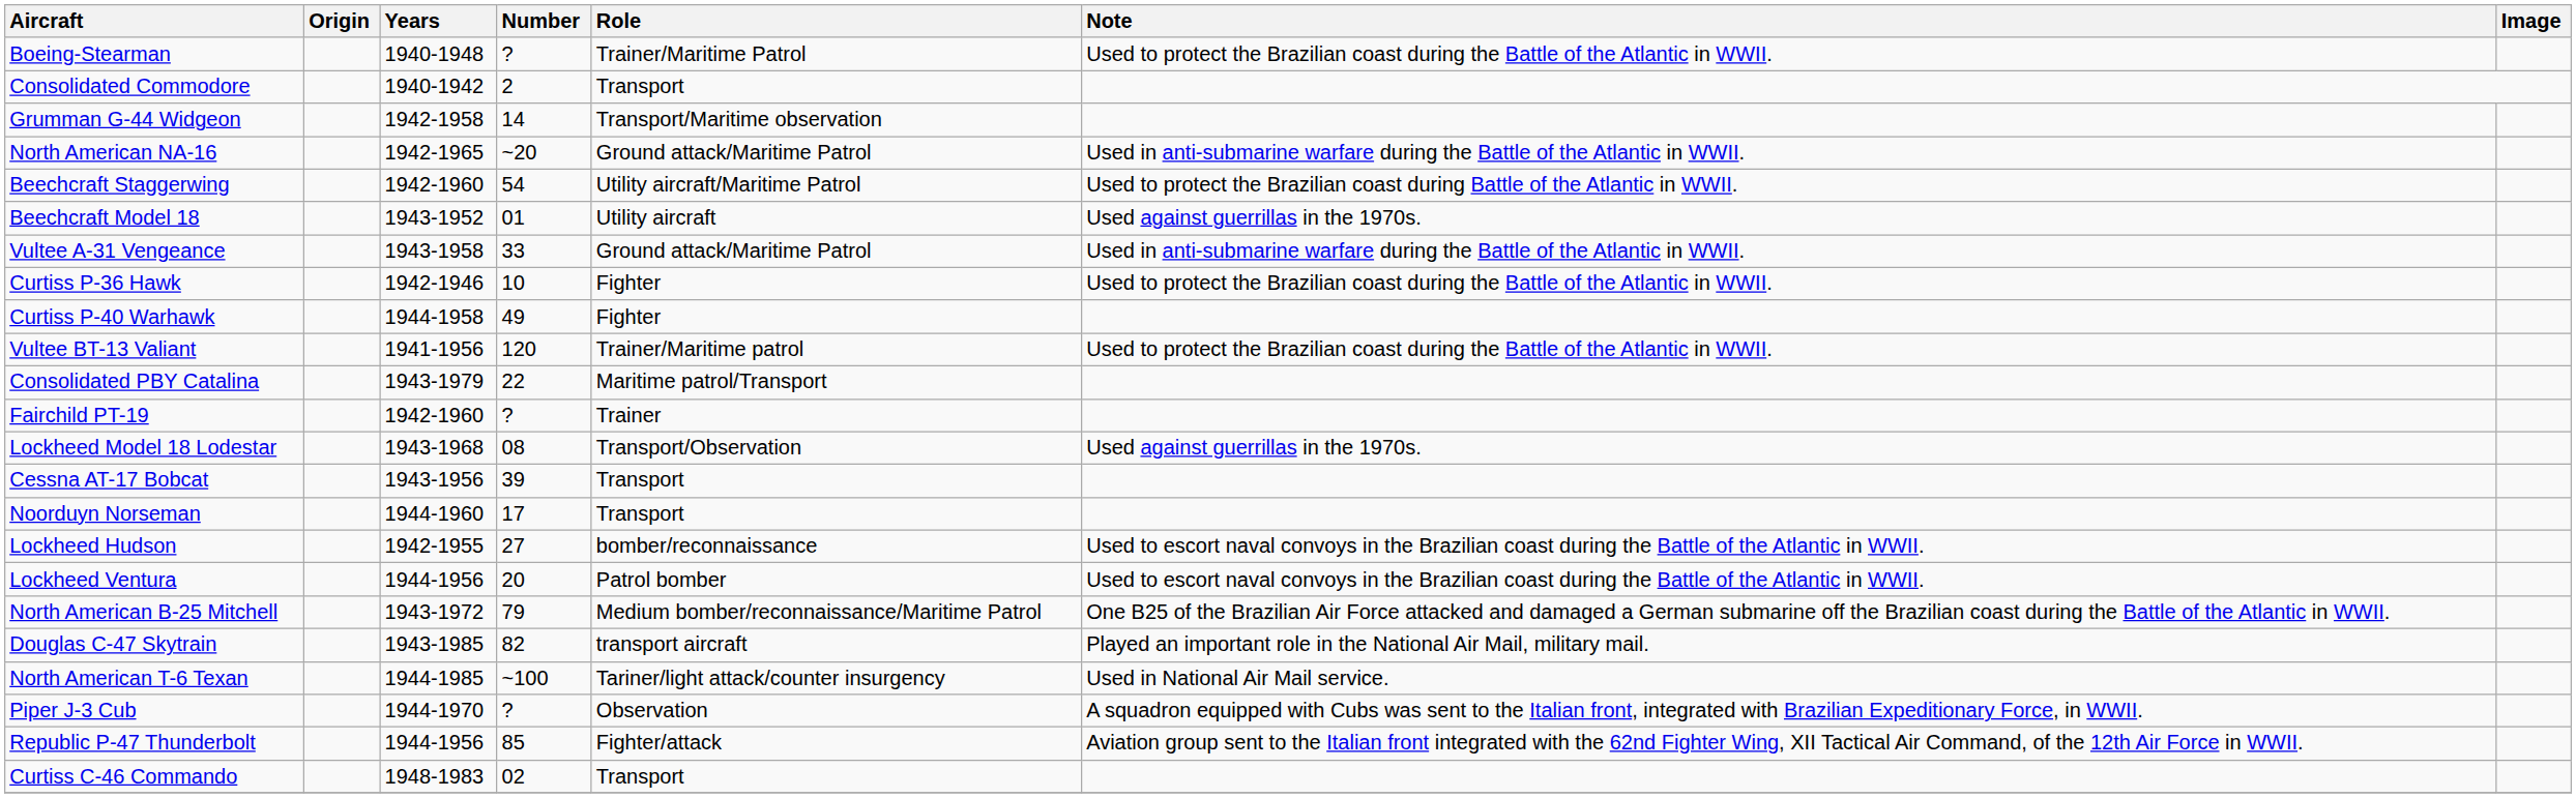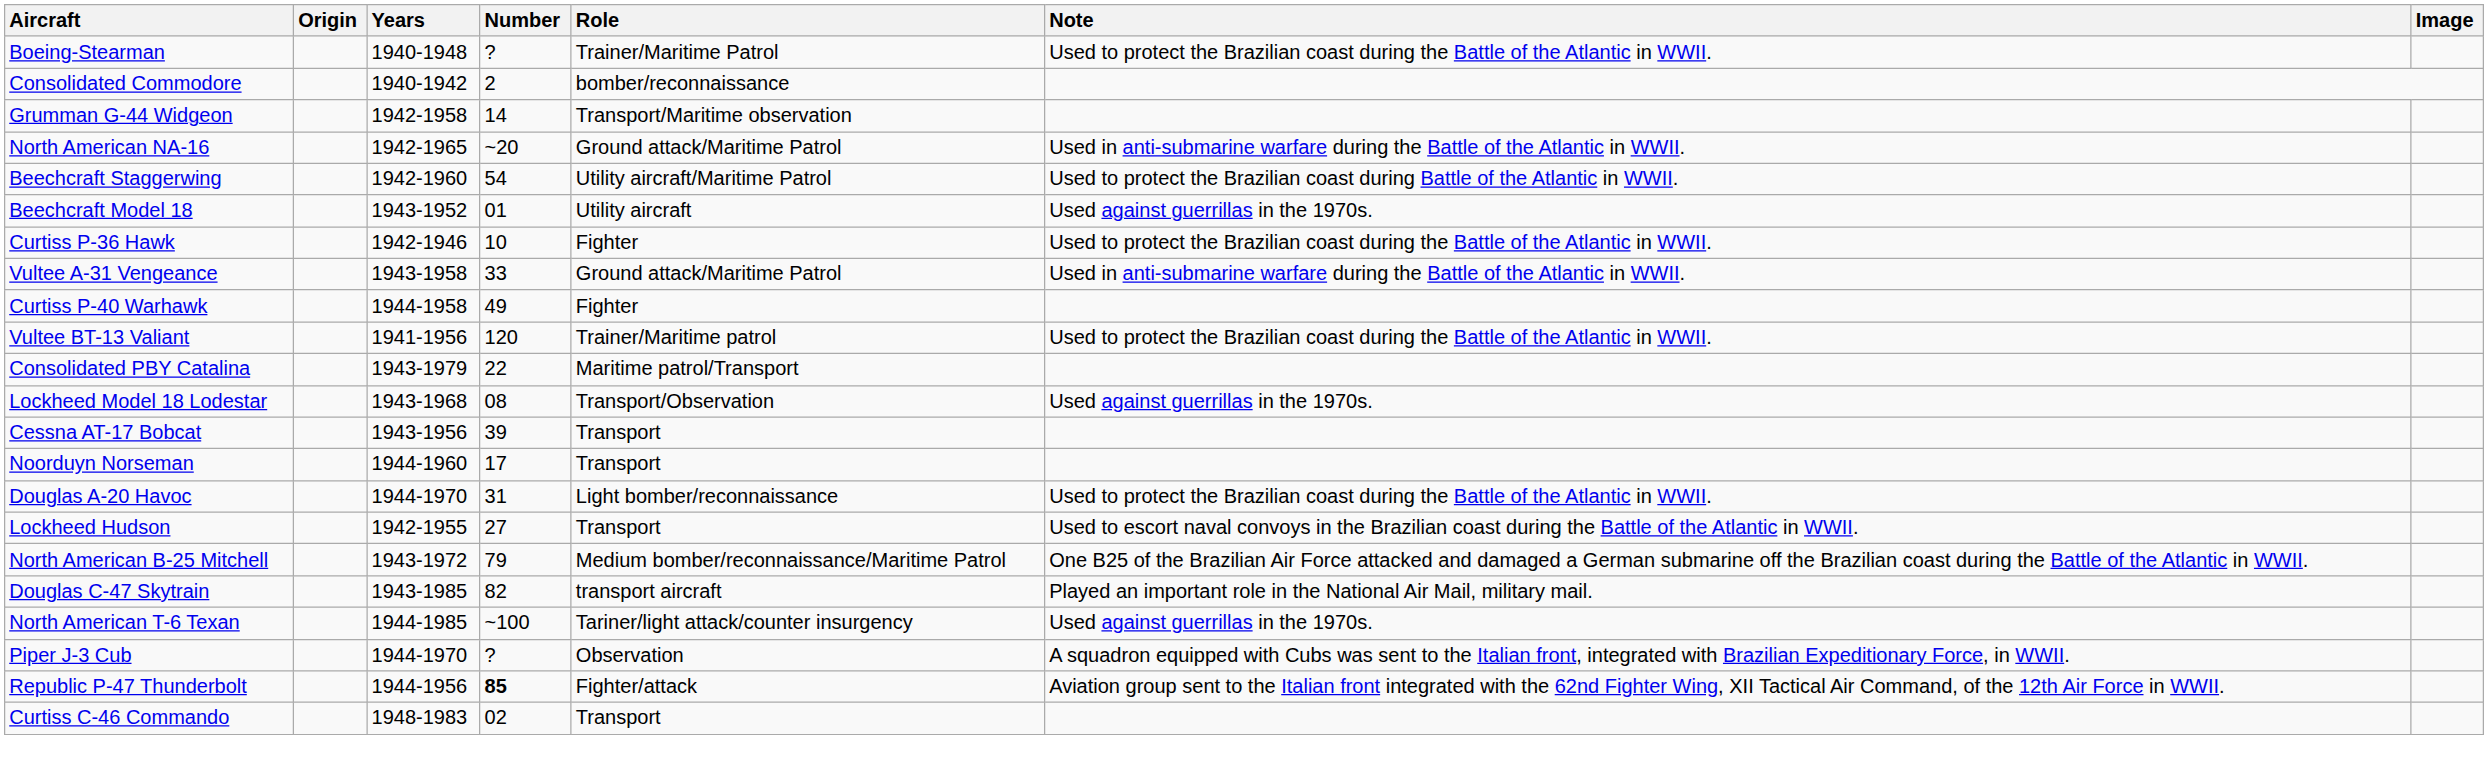 <table class="wikitable" style="margin:auto; width:100%;">
 <tr>
 <th style="text-align: left;">Aircraft</th>
 <th style="text-align: left;">Origin</th>
 <th style="text-align: left;">Years</th>
 <th style="text-align: left;">Number</th>
 <th style="text-align: left;">Role</th>
 <th style="text-align: left;">Note</th>
 <th style="text-align: left;">Image</th>
 </tr>
 <tr>
 <td><a href='#'>Boeing-Stearman</a></td>
 <td></td>
 <td>1940-1948</td>
 <td>?</td>
 <td>Trainer/Maritime Patrol</td>
 <td>Used to protect the Brazilian coast during the <a href='#'>Battle of the Atlantic</a> in <a href='#'>WWII</a>.</td>
 <td></td>
 </tr>
 <tr>
 <td><a href='#'>Consolidated Commodore</a></td>
 <td></td>
 <td>1940-1942</td>
 <td>2</td>
-<td>Transport</td>
+<td>bomber/reconnaissance</td>
 </tr>
 <tr>
 <td><a href='#'>Grumman G-44 Widgeon</a></td>
 <td></td>
 <td>1942-1958</td>
 <td>14</td>
 <td>Transport/Maritime observation</td>
 <td></td>
 <td></td>
 </tr>
 <tr>
 <td><a href='#'>North American NA-16</a></td>
 <td></td>
 <td>1942-1965</td>
 <td>~20</td>
 <td>Ground attack/Maritime Patrol</td>
 <td>Used in <a href='#'>anti-submarine warfare</a> during the <a href='#'>Battle of the Atlantic</a> in <a href='#'>WWII</a>.</td>
 <td></td>
 </tr>
 <tr>
 <td><a href='#'>Beechcraft Staggerwing</a></td>
 <td></td>
 <td>1942-1960</td>
 <td>54</td>
 <td>Utility aircraft/Maritime Patrol</td>
 <td>Used to protect the Brazilian coast during <a href='#'>Battle of the Atlantic</a> in <a href='#'>WWII</a>.</td>
 <td></td>
 </tr>
 <tr>
 <td><a href='#'>Beechcraft Model 18</a></td>
 <td></td>
 <td>1943-1952</td>
 <td>01</td>
 <td>Utility aircraft</td>
 <td>Used <a href='#'>against guerrillas</a> in the 1970s.</td>
 <td></td>
 </tr>
 <tr>
+<td><a href='#'>Curtiss P-36 Hawk</a></td>
+<td></td>
+<td>1942-1946</td>
+<td>10</td>
+<td>Fighter</td>
+<td>Used to protect the Brazilian coast during the <a href='#'>Battle of the Atlantic</a> in <a href='#'>WWII</a>.</td>
+<td></td>
+</tr>
+<tr>
 <td><a href='#'>Vultee A-31 Vengeance</a></td>
 <td></td>
 <td>1943-1958</td>
 <td>33</td>
 <td>Ground attack/Maritime Patrol</td>
 <td>Used in <a href='#'>anti-submarine warfare</a> during the <a href='#'>Battle of the Atlantic</a> in <a href='#'>WWII</a>.</td>
-<td></td>
-</tr>
-<tr>
-<td><a href='#'>Curtiss P-36 Hawk</a></td>
-<td></td>
-<td>1942-1946</td>
-<td>10</td>
-<td>Fighter</td>
-<td>Used to protect the Brazilian coast during the <a href='#'>Battle of the Atlantic</a> in <a href='#'>WWII</a>.</td>
 <td></td>
 </tr>
 <tr>
 <td><a href='#'>Curtiss P-40 Warhawk</a></td>
 <td></td>
 <td>1944-1958</td>
 <td>49</td>
 <td>Fighter</td>
 <td></td>
 <td></td>
 </tr>
 <tr>
 <td><a href='#'>Vultee BT-13 Valiant</a></td>
 <td></td>
 <td>1941-1956</td>
 <td>120</td>
 <td>Trainer/Maritime patrol</td>
 <td>Used to protect the Brazilian coast during the <a href='#'>Battle of the Atlantic</a> in <a href='#'>WWII</a>.</td>
 <td></td>
 </tr>
 <tr>
 <td><a href='#'>Consolidated PBY Catalina</a></td>
 <td></td>
 <td>1943-1979</td>
 <td>22</td>
 <td>Maritime patrol/Transport</td>
-<td></td>
-<td></td>
-</tr>
-<tr>
-<td><a href='#'>Fairchild PT-19</a></td>
-<td></td>
-<td>1942-1960</td>
-<td>?</td>
-<td>Trainer</td>
 <td></td>
 <td></td>
 </tr>
 <tr>
 <td><a href='#'>Lockheed Model 18 Lodestar</a></td>
 <td></td>
 <td>1943-1968</td>
 <td>08</td>
 <td>Transport/Observation</td>
 <td>Used <a href='#'>against guerrillas</a> in the 1970s.</td>
 <td></td>
 </tr>
 <tr>
 <td><a href='#'>Cessna AT-17 Bobcat</a></td>
 <td></td>
 <td>1943-1956</td>
 <td>39</td>
 <td>Transport</td>
 <td></td>
 <td></td>
 </tr>
 <tr>
 <td><a href='#'>Noorduyn Norseman</a></td>
 <td></td>
 <td>1944-1960</td>
 <td>17</td>
 <td>Transport</td>
 <td></td>
 <td></td>
 </tr>
 <tr>
+<td><a href='#'>Douglas A-20 Havoc</a></td>
+<td></td>
+<td>1944-1970</td>
+<td>31</td>
+<td>Light bomber/reconnaissance</td>
+<td>Used to protect the Brazilian coast during the <a href='#'>Battle of the Atlantic</a> in <a href='#'>WWII</a>.</td>
+<td></td>
+</tr>
+<tr>
 <td><a href='#'>Lockheed Hudson</a></td>
 <td></td>
 <td>1942-1955</td>
 <td>27</td>
-<td>bomber/reconnaissance</td>
-<td>Used to escort naval convoys in the Brazilian coast during the <a href='#'>Battle of the Atlantic</a> in <a href='#'>WWII</a>.</td>
-<td></td>
-</tr>
-<tr>
-<td><a href='#'>Lockheed Ventura</a></td>
-<td></td>
-<td>1944-1956</td>
-<td>20</td>
-<td>Patrol bomber</td>
+<td>Transport</td>
 <td>Used to escort naval convoys in the Brazilian coast during the <a href='#'>Battle of the Atlantic</a> in <a href='#'>WWII</a>.</td>
 <td></td>
 </tr>
 <tr>
 <td><a href='#'>North American B-25 Mitchell</a></td>
 <td></td>
 <td>1943-1972</td>
 <td>79</td>
 <td>Medium bomber/reconnaissance/Maritime Patrol</td>
 <td>One B25 of the Brazilian Air Force attacked and damaged a German submarine off the Brazilian coast during the <a href='#'>Battle of the Atlantic</a> in <a href='#'>WWII</a>.</td>
 <td></td>
 </tr>
 <tr>
 <td><a href='#'>Douglas C-47 Skytrain</a></td>
 <td></td>
 <td>1943-1985</td>
 <td>82</td>
 <td>transport aircraft</td>
 <td>Played an important role in the National Air Mail, military mail.</td>
 <td></td>
 </tr>
 <tr>
 <td><a href='#'>North American T-6 Texan</a></td>
 <td></td>
 <td>1944-1985</td>
 <td>~100</td>
 <td>Tariner/light attack/counter insurgency</td>
-<td>Used in National Air Mail service.</td>
+<td>Used <a href='#'>against guerrillas</a> in the 1970s.</td>
 <td></td>
 </tr>
 <tr>
 <td><a href='#'>Piper J-3 Cub</a></td>
 <td></td>
 <td>1944-1970</td>
 <td>?</td>
 <td>Observation</td>
 <td>A squadron equipped with Cubs was sent to the <a href='#'>Italian front</a>, integrated with <a href='#'>Brazilian Expeditionary Force</a>, in <a href='#'>WWII</a>.</td>
 <td></td>
 </tr>
 <tr>
 <td><a href='#'>Republic P-47 Thunderbolt</a></td>
 <td></td>
 <td>1944-1956</td>
-<td>85</td>
+<td><strong>85</strong></td>
 <td>Fighter/attack</td>
 <td>Aviation group sent to the <a href='#'>Italian front</a> integrated with the <a href='#'>62nd Fighter Wing</a>, XII Tactical Air Command, of the <a href='#'>12th Air Force</a> in <a href='#'>WWII</a>.</td>
 <td></td>
 </tr>
 <tr>
 <td><a href='#'>Curtiss C-46 Commando</a></td>
 <td></td>
 <td>1948-1983</td>
 <td>02</td>
 <td>Transport</td>
 <td></td>
 <td></td>
 </tr>
 <tr>
 </tr>
 </table>
